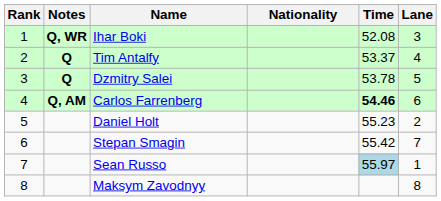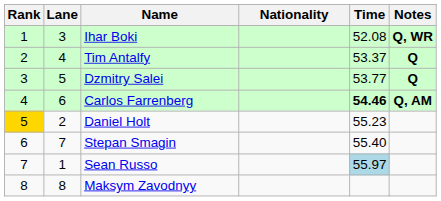 <table class="wikitable sortable" style="text-align:center">
 <tr>
 <th>Rank</th>
-<th>Notes</th>
+<th>Lane</th>
 <th style="width:180px">Name</th>
 <th style="width:125px">Nationality</th>
 <th>Time</th>
-<th>Lane</th>
+<th>Notes</th>
 </tr>
 <tr style="background:#cfc;">
 <td>1</td>
-<td><strong>Q, WR</strong></td>
+<td>3</td>
 <td style="text-align:left;"><a href='#'>Ihar Boki</a></td>
 <td style="text-align:left;"></td>
 <td>52.08</td>
-<td>3</td>
+<td><strong>Q, WR</strong></td>
 </tr>
 <tr style="background:#cfc;">
 <td>2</td>
-<td><strong>Q</strong></td>
+<td>4</td>
 <td style="text-align:left;"><a href='#'>Tim Antalfy</a></td>
 <td style="text-align:left;"></td>
 <td>53.37</td>
-<td>4</td>
+<td><strong>Q</strong></td>
 </tr>
 <tr style="background:#cfc;">
 <td>3</td>
-<td><strong>Q</strong></td>
+<td>5</td>
 <td style="text-align:left;"><a href='#'>Dzmitry Salei</a></td>
 <td style="text-align:left;"></td>
-<td>53.78</td>
-<td>5</td>
+<td>53.77</td>
+<td><strong>Q</strong></td>
 </tr>
 <tr style="background:#cfc;">
 <td>4</td>
-<td><strong>Q, AM</strong></td>
+<td>6</td>
 <td style="text-align:left;"><a href='#'>Carlos Farrenberg</a></td>
 <td style="text-align:left;"></td>
 <td><strong>54.46</strong></td>
-<td>6</td>
+<td><strong>Q, AM</strong></td>
 </tr>
 <tr>
-<td>5</td>
-<td></td>
+<td style="background: gold;">5</td>
+<td>2</td>
 <td style="text-align:left;"><a href='#'>Daniel Holt</a></td>
 <td style="text-align:left;"></td>
 <td>55.23</td>
-<td>2</td>
+<td></td>
 </tr>
 <tr>
 <td>6</td>
-<td></td>
+<td>7</td>
 <td style="text-align:left;"><a href='#'>Stepan Smagin</a></td>
 <td style="text-align:left;"></td>
-<td>55.42</td>
-<td>7</td>
+<td>55.40</td>
+<td></td>
 </tr>
 <tr>
 <td>7</td>
-<td></td>
+<td>1</td>
 <td style="text-align:left;"><a href='#'>Sean Russo</a></td>
 <td style="text-align:left;"></td>
 <td style="background: lightblue;">55.97</td>
-<td>1</td>
+<td></td>
 </tr>
 <tr>
 <td>8</td>
-<td></td>
+<td>8</td>
 <td style="text-align:left;"><a href='#'>Maksym Zavodnyy</a></td>
 <td style="text-align:left;"></td>
 <td></td>
-<td>8</td>
+<td></td>
 </tr>
 </table>
